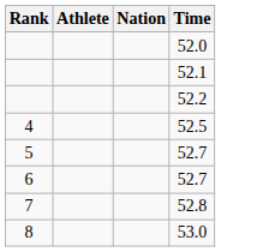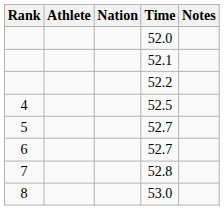 <table class="wikitable sortable" style="text-align:center">
 <tr>
 <th>Rank</th>
 <th>Athlete</th>
 <th>Nation</th>
 <th>Time</th>
+<th>Notes</th>
 </tr>
 <tr>
 <td></td>
 <td align=left></td>
 <td align=left></td>
 <td>52.0</td>
+<td></td>
 </tr>
 <tr>
 <td></td>
 <td align=left></td>
 <td align=left></td>
 <td>52.1</td>
+<td></td>
 </tr>
 <tr>
 <td></td>
 <td align=left></td>
 <td align=left></td>
 <td>52.2</td>
+<td></td>
 </tr>
 <tr>
 <td>4</td>
 <td align=left></td>
 <td align=left></td>
 <td>52.5</td>
+<td></td>
 </tr>
 <tr>
 <td>5</td>
 <td align=left></td>
 <td align=left></td>
 <td>52.7</td>
+<td></td>
 </tr>
 <tr>
 <td>6</td>
 <td align=left></td>
 <td align=left></td>
 <td>52.7</td>
+<td></td>
 </tr>
 <tr>
 <td>7</td>
 <td align=left></td>
 <td align=left></td>
 <td>52.8</td>
+<td></td>
 </tr>
 <tr>
 <td>8</td>
 <td align=left></td>
 <td align=left></td>
 <td>53.0</td>
+<td></td>
 </tr>
 </table>
